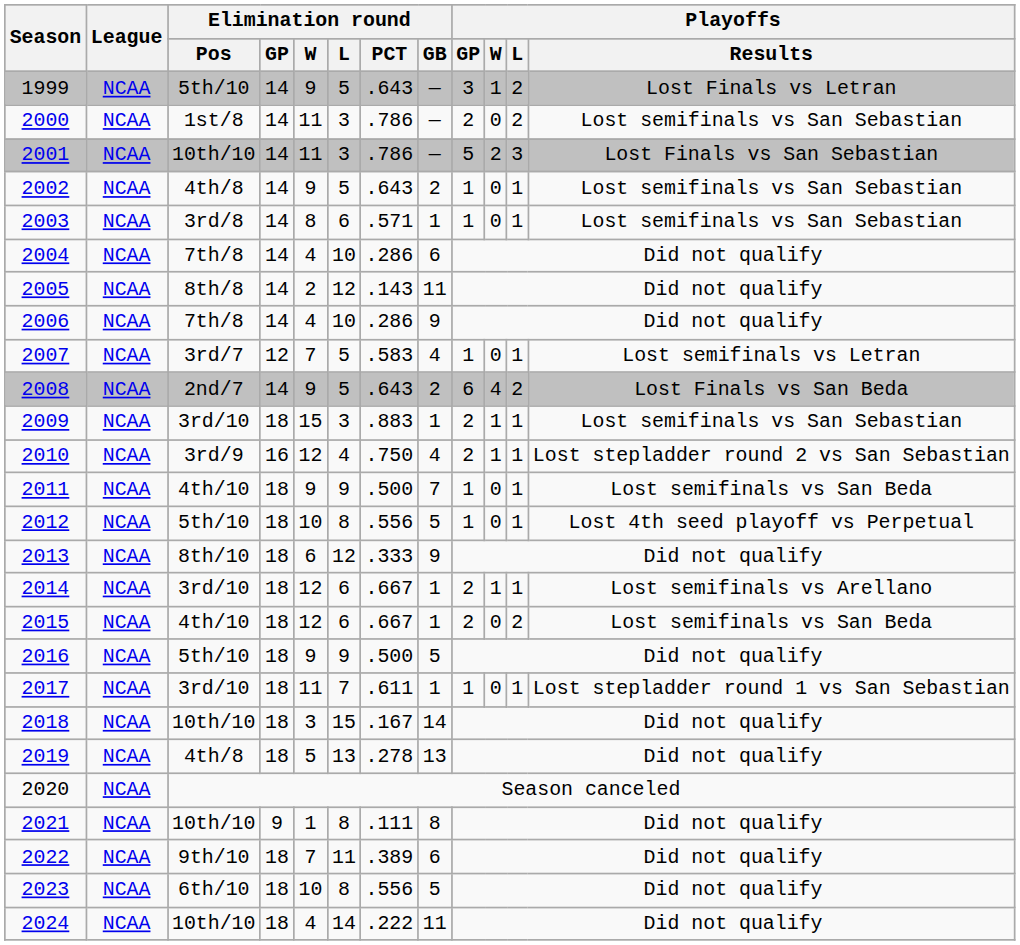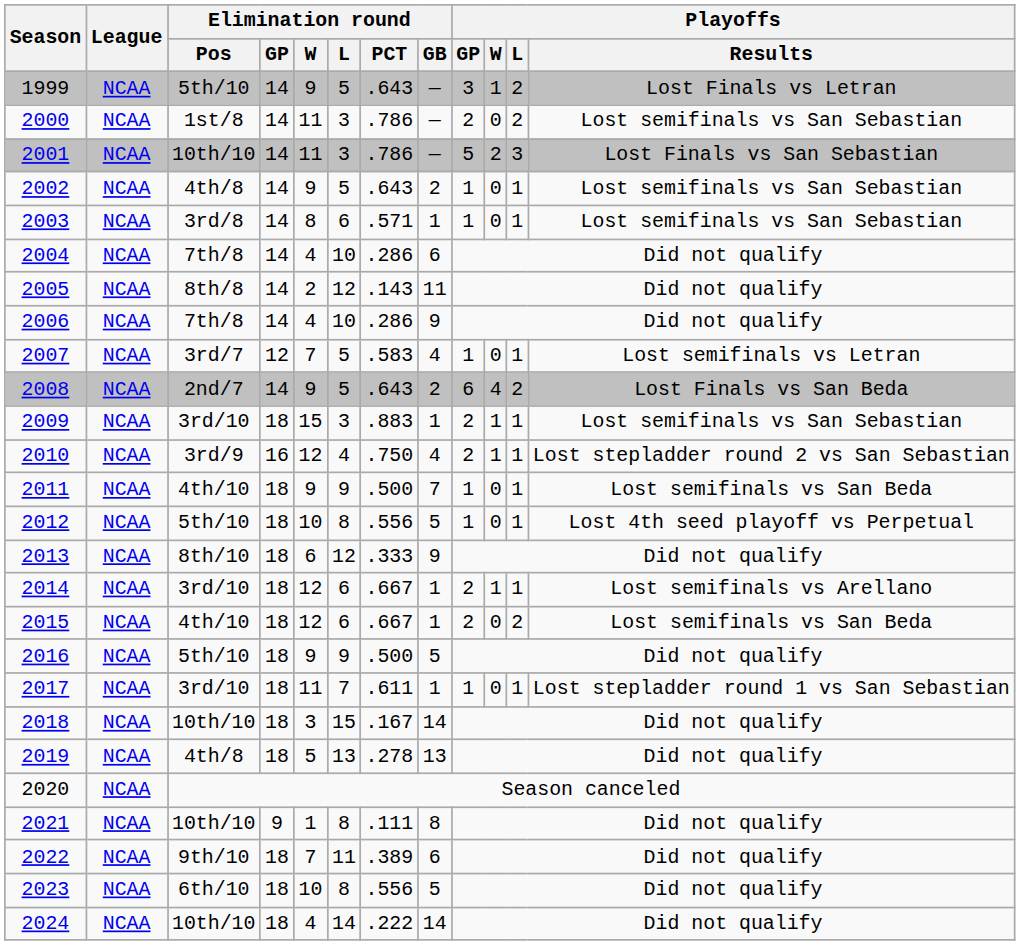 <table class="wikitable" style="text-align:center; font-size:90%">
 <tr>
 <th rowspan="2">Season</th>
 <th rowspan="2">League</th>
 <th colspan="6">Elimination round</th>
 <th colspan="4">Playoffs</th>
 </tr>
 <tr>
 <th>Pos</th>
 <th>GP</th>
 <th>W</th>
 <th>L</th>
 <th>PCT</th>
 <th>GB</th>
 <th>GP</th>
 <th>W</th>
 <th>L</th>
 <th>Results</th>
 </tr>
 <tr bgcolor=silver>
 <td>1999</td>
 <td><a href='#'>NCAA</a></td>
 <td>5th/10</td>
 <td>14</td>
 <td>9</td>
 <td>5</td>
 <td>.643</td>
 <td>—</td>
 <td>3</td>
 <td>1</td>
 <td>2</td>
 <td>Lost Finals vs Letran</td>
 </tr>
 <tr>
 <td><a href='#'>2000</a></td>
 <td><a href='#'>NCAA</a></td>
 <td>1st/8</td>
 <td>14</td>
 <td>11</td>
 <td>3</td>
 <td>.786</td>
 <td>—</td>
 <td>2</td>
 <td>0</td>
 <td>2</td>
 <td>Lost semifinals vs San Sebastian</td>
 </tr>
 <tr bgcolor=silver>
 <td><a href='#'>2001</a></td>
 <td><a href='#'>NCAA</a></td>
 <td>10th/10</td>
 <td>14</td>
 <td>11</td>
 <td>3</td>
 <td>.786</td>
 <td>—</td>
 <td>5</td>
 <td>2</td>
 <td>3</td>
 <td>Lost Finals vs San Sebastian</td>
 </tr>
 <tr>
 <td><a href='#'>2002</a></td>
 <td><a href='#'>NCAA</a></td>
 <td>4th/8</td>
 <td>14</td>
 <td>9</td>
 <td>5</td>
 <td>.643</td>
 <td>2</td>
 <td>1</td>
 <td>0</td>
 <td>1</td>
 <td>Lost semifinals vs San Sebastian</td>
 </tr>
 <tr>
 <td><a href='#'>2003</a></td>
 <td><a href='#'>NCAA</a></td>
 <td>3rd/8</td>
 <td>14</td>
 <td>8</td>
 <td>6</td>
 <td>.571</td>
 <td>1</td>
 <td>1</td>
 <td>0</td>
 <td>1</td>
 <td>Lost semifinals vs San Sebastian</td>
 </tr>
 <tr>
 <td><a href='#'>2004</a></td>
 <td><a href='#'>NCAA</a></td>
 <td>7th/8</td>
 <td>14</td>
 <td>4</td>
 <td>10</td>
 <td>.286</td>
 <td>6</td>
 <td colspan="4">Did not qualify</td>
 </tr>
 <tr>
 <td><a href='#'>2005</a></td>
 <td><a href='#'>NCAA</a></td>
 <td>8th/8</td>
 <td>14</td>
 <td>2</td>
 <td>12</td>
 <td>.143</td>
 <td>11</td>
 <td colspan="4">Did not qualify</td>
 </tr>
 <tr>
 <td><a href='#'>2006</a></td>
 <td><a href='#'>NCAA</a></td>
 <td>7th/8</td>
 <td>14</td>
 <td>4</td>
 <td>10</td>
 <td>.286</td>
 <td>9</td>
 <td colspan="4">Did not qualify</td>
 </tr>
 <tr>
 <td><a href='#'>2007</a></td>
 <td><a href='#'>NCAA</a></td>
 <td>3rd/7</td>
 <td>12</td>
 <td>7</td>
 <td>5</td>
 <td>.583</td>
 <td>4</td>
 <td>1</td>
 <td>0</td>
 <td>1</td>
 <td>Lost semifinals vs Letran</td>
 </tr>
 <tr bgcolor=silver>
 <td><a href='#'>2008</a></td>
 <td><a href='#'>NCAA</a></td>
 <td>2nd/7</td>
 <td>14</td>
 <td>9</td>
 <td>5</td>
 <td>.643</td>
 <td>2</td>
 <td>6</td>
 <td>4</td>
 <td>2</td>
 <td>Lost Finals vs San Beda</td>
 </tr>
 <tr>
 <td><a href='#'>2009</a></td>
 <td><a href='#'>NCAA</a></td>
 <td>3rd/10</td>
 <td>18</td>
 <td>15</td>
 <td>3</td>
 <td>.883</td>
 <td>1</td>
 <td>2</td>
 <td>1</td>
 <td>1</td>
 <td>Lost semifinals vs San Sebastian</td>
 </tr>
 <tr>
 <td><a href='#'>2010</a></td>
 <td><a href='#'>NCAA</a></td>
 <td>3rd/9</td>
 <td>16</td>
 <td>12</td>
 <td>4</td>
 <td>.750</td>
 <td>4</td>
 <td>2</td>
 <td>1</td>
 <td>1</td>
 <td>Lost stepladder round 2 vs San Sebastian</td>
 </tr>
 <tr>
 <td><a href='#'>2011</a></td>
 <td><a href='#'>NCAA</a></td>
 <td>4th/10</td>
 <td>18</td>
 <td>9</td>
 <td>9</td>
 <td>.500</td>
 <td>7</td>
 <td>1</td>
 <td>0</td>
 <td>1</td>
 <td>Lost semifinals vs San Beda</td>
 </tr>
 <tr>
 <td><a href='#'>2012</a></td>
 <td><a href='#'>NCAA</a></td>
 <td>5th/10</td>
 <td>18</td>
 <td>10</td>
 <td>8</td>
 <td>.556</td>
 <td>5</td>
 <td>1</td>
 <td>0</td>
 <td>1</td>
 <td>Lost 4th seed playoff vs Perpetual</td>
 </tr>
 <tr>
 <td><a href='#'>2013</a></td>
 <td><a href='#'>NCAA</a></td>
 <td>8th/10</td>
 <td>18</td>
 <td>6</td>
 <td>12</td>
 <td>.333</td>
 <td>9</td>
 <td colspan="4">Did not qualify</td>
 </tr>
 <tr>
 <td><a href='#'>2014</a></td>
 <td><a href='#'>NCAA</a></td>
 <td>3rd/10</td>
 <td>18</td>
 <td>12</td>
 <td>6</td>
 <td>.667</td>
 <td>1</td>
 <td>2</td>
 <td>1</td>
 <td>1</td>
 <td>Lost semifinals vs Arellano</td>
 </tr>
 <tr>
 <td><a href='#'>2015</a></td>
 <td><a href='#'>NCAA</a></td>
 <td>4th/10</td>
 <td>18</td>
 <td>12</td>
 <td>6</td>
 <td>.667</td>
 <td>1</td>
 <td>2</td>
 <td>0</td>
 <td>2</td>
 <td>Lost semifinals vs San Beda</td>
 </tr>
 <tr>
 <td><a href='#'>2016</a></td>
 <td><a href='#'>NCAA</a></td>
 <td>5th/10</td>
 <td>18</td>
 <td>9</td>
 <td>9</td>
 <td>.500</td>
 <td>5</td>
 <td colspan="4">Did not qualify</td>
 </tr>
 <tr>
 <td><a href='#'>2017</a></td>
 <td><a href='#'>NCAA</a></td>
 <td>3rd/10</td>
 <td>18</td>
 <td>11</td>
 <td>7</td>
 <td>.611</td>
 <td>1</td>
 <td>1</td>
 <td>0</td>
 <td>1</td>
 <td>Lost stepladder round 1 vs San Sebastian</td>
 </tr>
 <tr>
 <td><a href='#'>2018</a></td>
 <td><a href='#'>NCAA</a></td>
 <td>10th/10</td>
 <td>18</td>
 <td>3</td>
 <td>15</td>
 <td>.167</td>
 <td>14</td>
 <td colspan="4">Did not qualify</td>
 </tr>
 <tr>
 <td><a href='#'>2019</a></td>
 <td><a href='#'>NCAA</a></td>
 <td>4th/8</td>
 <td>18</td>
 <td>5</td>
 <td>13</td>
 <td>.278</td>
 <td>13</td>
 <td colspan="4">Did not qualify</td>
 </tr>
 <tr>
 <td>2020</td>
 <td><a href='#'>NCAA</a></td>
 <td colspan="10">Season canceled</td>
 </tr>
 <tr>
 <td><a href='#'>2021</a></td>
 <td><a href='#'>NCAA</a></td>
 <td>10th/10</td>
 <td>9</td>
 <td>1</td>
 <td>8</td>
 <td>.111</td>
 <td>8</td>
 <td colspan="4">Did not qualify</td>
 </tr>
 <tr>
 <td><a href='#'>2022</a></td>
 <td><a href='#'>NCAA</a></td>
 <td>9th/10</td>
 <td>18</td>
 <td>7</td>
 <td>11</td>
 <td>.389</td>
 <td>6</td>
 <td colspan="4">Did not qualify</td>
 </tr>
 <tr>
 <td><a href='#'>2023</a></td>
 <td><a href='#'>NCAA</a></td>
 <td>6th/10</td>
 <td>18</td>
 <td>10</td>
 <td>8</td>
 <td>.556</td>
 <td>5</td>
 <td colspan="4">Did not qualify</td>
 </tr>
 <tr>
 <td><a href='#'>2024</a></td>
 <td><a href='#'>NCAA</a></td>
 <td>10th/10</td>
 <td>18</td>
 <td>4</td>
 <td>14</td>
 <td>.222</td>
-<td>11</td>
+<td>14</td>
 <td colspan="4">Did not qualify</td>
 </tr>
 </table>
